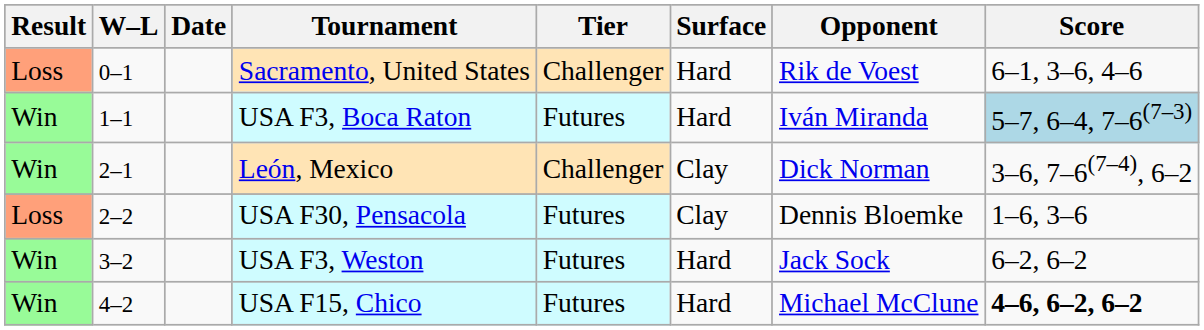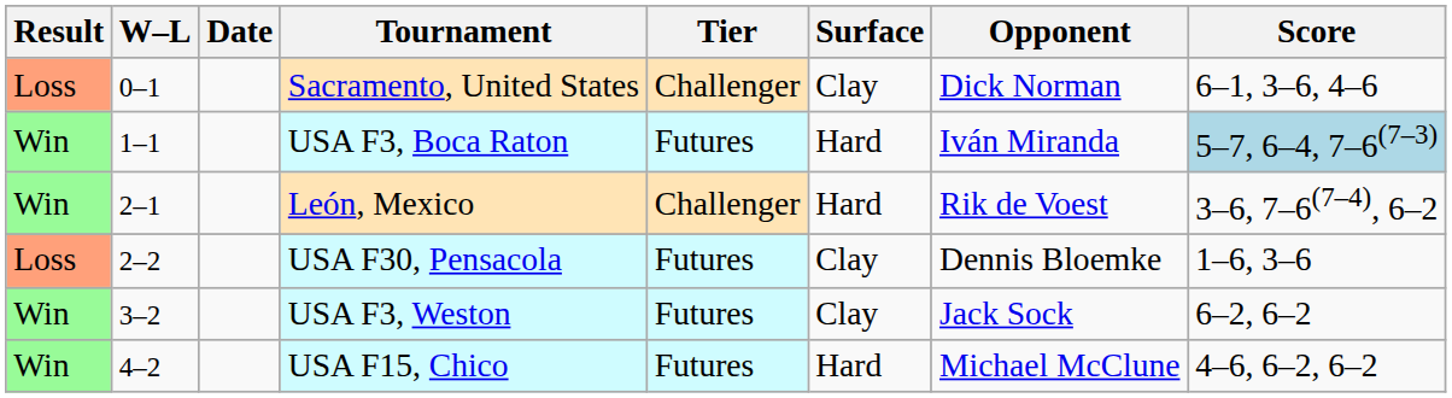 <table class="sortable wikitable">
 <tr>
 <th>Result</th>
 <th class="unsortable">W–L</th>
 <th>Date</th>
 <th>Tournament</th>
 <th>Tier</th>
 <th>Surface</th>
 <th>Opponent</th>
 <th class="unsortable">Score</th>
 </tr>
 <tr>
 <td bgcolor=FFA07A>Loss</td>
 <td><small>0–1</small></td>
 <td></td>
 <td style="background:moccasin;"><a href='#'>Sacramento</a>, United States</td>
 <td style="background:moccasin;">Challenger</td>
-<td>Hard</td>
-<td> <a href='#'>Rik de Voest</a></td>
+<td>Clay</td>
+<td> <a href='#'>Dick Norman</a></td>
 <td>6–1, 3–6, 4–6</td>
 </tr>
 <tr>
 <td bgcolor=98FB98>Win</td>
 <td><small>1–1</small></td>
 <td></td>
 <td style="background:#cffcff;">USA F3, <a href='#'>Boca Raton</a></td>
 <td style="background:#cffcff;">Futures</td>
 <td>Hard</td>
 <td> <a href='#'>Iván Miranda</a></td>
 <td style="background: lightblue;">5–7, 6–4, 7–6<sup>(7–3)</sup></td>
 </tr>
 <tr>
 <td bgcolor=98FB98>Win</td>
 <td><small>2–1</small></td>
 <td></td>
 <td style="background:moccasin;"><a href='#'>León</a>, Mexico</td>
 <td style="background:moccasin;">Challenger</td>
-<td>Clay</td>
-<td> <a href='#'>Dick Norman</a></td>
+<td>Hard</td>
+<td> <a href='#'>Rik de Voest</a></td>
 <td>3–6, 7–6<sup>(7–4)</sup>, 6–2</td>
 </tr>
 <tr>
 <td bgcolor=FFA07A>Loss</td>
 <td><small>2–2</small></td>
 <td></td>
 <td style="background:#cffcff;">USA F30, <a href='#'>Pensacola</a></td>
 <td style="background:#cffcff;">Futures</td>
 <td>Clay</td>
 <td> Dennis Bloemke</td>
 <td>1–6, 3–6</td>
 </tr>
 <tr>
 <td bgcolor=98FB98>Win</td>
 <td><small>3–2</small></td>
 <td></td>
 <td style="background:#cffcff;">USA F3, <a href='#'>Weston</a></td>
 <td style="background:#cffcff;">Futures</td>
-<td>Hard</td>
+<td>Clay</td>
 <td> <a href='#'>Jack Sock</a></td>
 <td>6–2, 6–2</td>
 </tr>
 <tr>
 <td bgcolor=98FB98>Win</td>
 <td><small>4–2</small></td>
 <td></td>
 <td style="background:#cffcff;">USA F15, <a href='#'>Chico</a></td>
 <td style="background:#cffcff;">Futures</td>
 <td>Hard</td>
 <td> <a href='#'>Michael McClune</a></td>
-<td><strong>4–6, 6–2, 6–2</strong></td>
+<td>4–6, 6–2, 6–2</td>
 </tr>
 </table>
